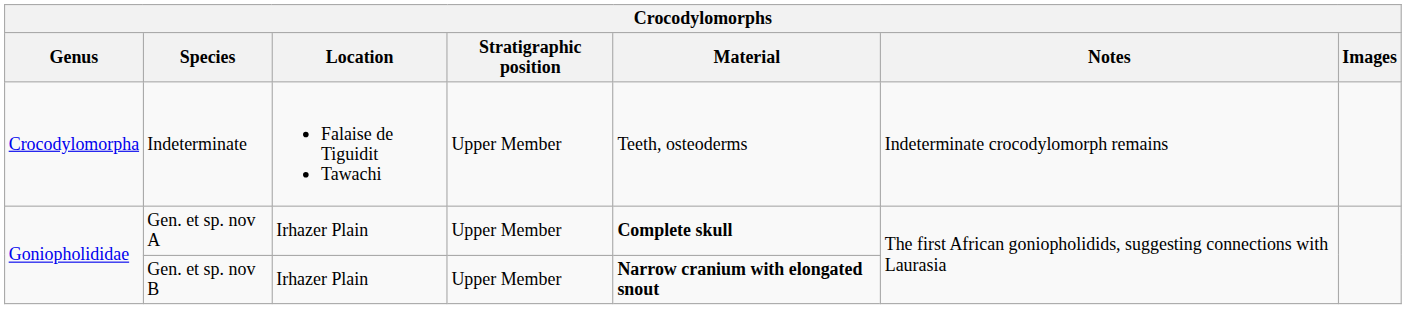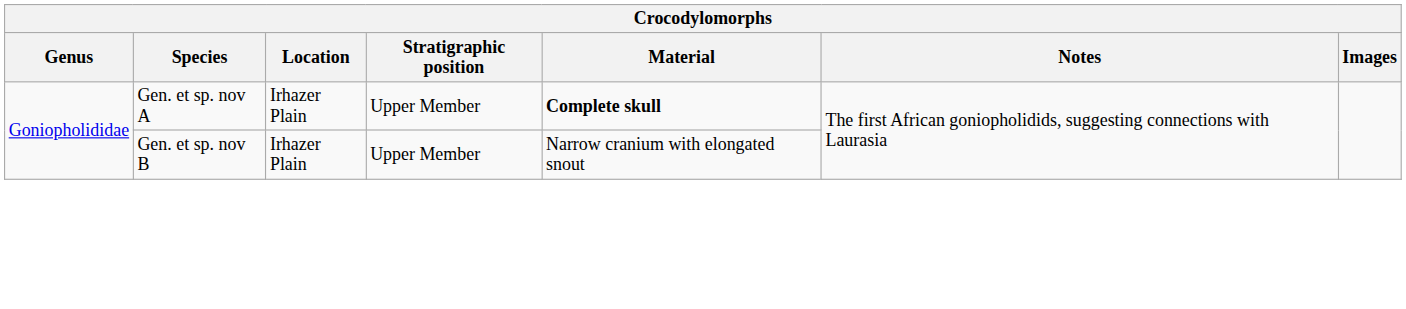 <table class="wikitable" align="center">
 <tr>
 <th colspan="7" align="center">Crocodylomorphs</th>
 </tr>
 <tr>
 <th>Genus</th>
 <th>Species</th>
 <th>Location</th>
 <th>Stratigraphic position</th>
 <th>Material</th>
 <th>Notes</th>
 <th>Images</th>
 </tr>
 <tr>
-<td><a href='#'>Crocodylomorpha</a></td>
-<td>Indeterminate</td>
-<td><br><ul><li>Falaise de Tiguidit</li><li>Tawachi</li></ul></td>
-<td>Upper Member</td>
-<td>Teeth, osteoderms</td>
-<td>Indeterminate crocodylomorph remains</td>
-<td></td>
-</tr>
-<tr>
 <td rowspan="2"><a href='#'>Goniopholididae</a></td>
 <td>Gen. et sp. nov A</td>
 <td>Irhazer Plain</td>
 <td>Upper Member</td>
 <td><strong>Complete skull</strong></td>
 <td rowspan="2">The first African goniopholidids, suggesting connections with Laurasia</td>
 <td rowspan="2"></td>
 </tr>
 <tr>
 <td>Gen. et sp. nov  B</td>
 <td>Irhazer Plain</td>
 <td>Upper Member</td>
-<td><strong>Narrow cranium with elongated snout</strong></td>
+<td>Narrow cranium with elongated snout</td>
 </tr>
 </table>
